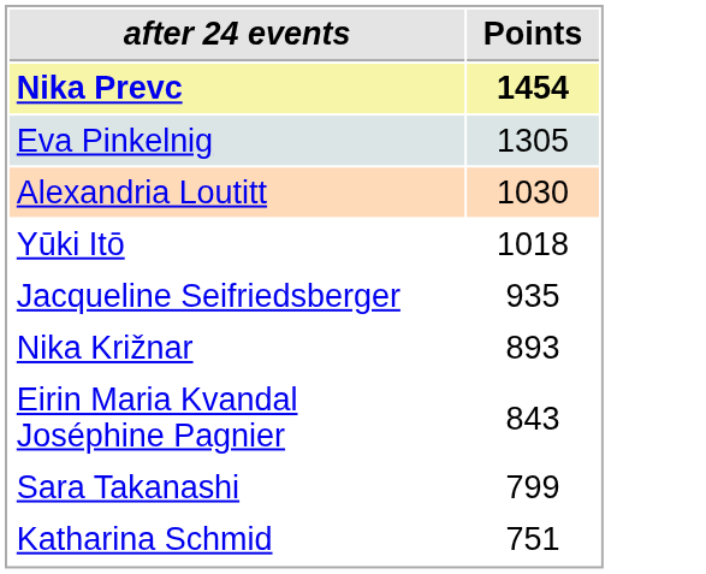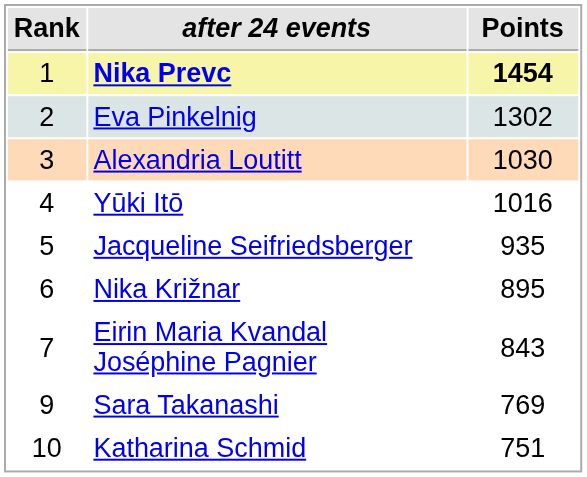 <table cellspacing="1" cellpadding="3" style="border:1px solid #AAAAAA;font-size:86%">
 <tr style="background-color: #E4E4E4;">
+<th style="border-bottom:1px solid #AAAAAA; width: 10px;">Rank</th>
 <th style="border-bottom:1px solid #AAAAAA; width: 187px;"><em>after 24 events</em></th>
 <th style="border-bottom:1px solid #AAAAAA; width: 50px;">Points</th>
 </tr>
 <tr style="background:#f7f6a8;">
+<td align=center>1</td>
 <td> <strong><a href='#'>Nika Prevc</a></strong> </td>
 <td align=center><strong>1454</strong></td>
 </tr>
 <tr style="background:#dce5e5;">
+<td align=center>2</td>
 <td> <a href='#'>Eva Pinkelnig</a></td>
-<td align=center>1305</td>
+<td align=center>1302</td>
 </tr>
 <tr style="background:#ffdab9;">
+<td align=center>3</td>
 <td> <a href='#'>Alexandria Loutitt</a></td>
 <td align=center>1030</td>
 </tr>
 <tr>
+<td align=center>4</td>
 <td> <a href='#'>Yūki Itō</a></td>
-<td align=center>1018</td>
+<td align=center>1016</td>
 </tr>
 <tr>
+<td align=center>5</td>
 <td> <a href='#'>Jacqueline Seifriedsberger</a></td>
 <td align=center>935</td>
 </tr>
 <tr>
+<td align=center>6</td>
 <td> <a href='#'>Nika Križnar</a></td>
-<td align=center>893</td>
+<td align=center>895</td>
 </tr>
 <tr>
+<td align=center>7</td>
 <td> <a href='#'>Eirin Maria Kvandal</a><br> <a href='#'>Joséphine Pagnier</a></td>
 <td align=center>843</td>
 </tr>
 <tr>
+<td align=center>9</td>
 <td> <a href='#'>Sara Takanashi</a></td>
-<td align=center>799</td>
+<td align=center>769</td>
 </tr>
 <tr>
+<td align=center>10</td>
 <td> <a href='#'>Katharina Schmid</a></td>
 <td align=center>751</td>
 </tr>
 </table>
